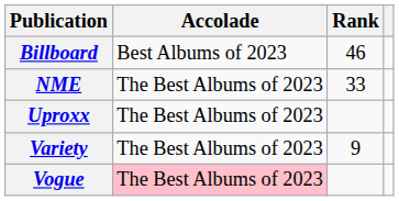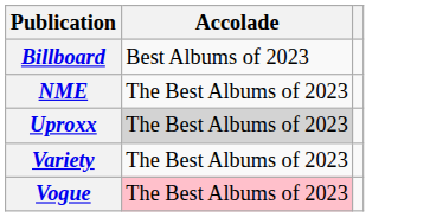 <table class="wikitable sortable plainrowheaders">
 <tr>
 <th scope="col">Publication</th>
 <th scope="col">Accolade</th>
-<th scope="col">Rank</th>
 <th scope="col" class="unsortable"></th>
 </tr>
 <tr>
 <th scope="row"><em><a href='#'>Billboard</a></em></th>
 <td>Best Albums of 2023</td>
-<td style="text-align:center;">46</td>
 <td></td>
 </tr>
 <tr>
 <th scope="row"><em><a href='#'>NME</a></em></th>
 <td>The Best Albums of 2023</td>
-<td style="text-align:center;">33</td>
 <td></td>
 </tr>
 <tr>
 <th scope="row"><em><a href='#'>Uproxx</a></em></th>
-<td>The Best Albums of 2023</td>
-<td></td>
+<td style="background: lightgrey;">The Best Albums of 2023</td>
 <td></td>
 </tr>
 <tr>
 <th scope="row"><em><a href='#'>Variety</a></em></th>
 <td>The Best Albums of 2023</td>
-<td style="text-align:center;">9</td>
 <td></td>
 </tr>
 <tr>
 <th scope="row"><em><a href='#'>Vogue</a></em></th>
 <td style="background: pink;">The Best Albums of 2023</td>
 <td></td>
-<td></td>
 </tr>
 </table>
